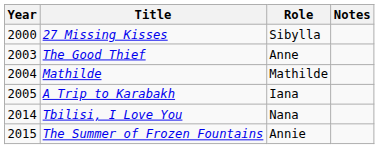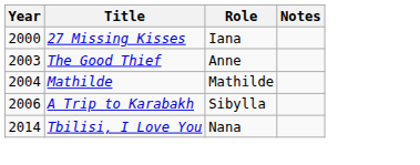 <table class="wikitable sortable">
 <tr>
 <th>Year</th>
 <th>Title</th>
 <th>Role</th>
 <th class="unsortable">Notes</th>
 </tr>
 <tr>
 <td>2000</td>
 <td><em><a href='#'>27 Missing Kisses</a></em></td>
-<td>Sibylla</td>
+<td>Iana</td>
 <td></td>
 </tr>
 <tr>
 <td>2003</td>
 <td><em><a href='#'>The Good Thief</a></em></td>
 <td>Anne</td>
 <td></td>
 </tr>
 <tr>
 <td>2004</td>
 <td><em><a href='#'>Mathilde</a></em></td>
 <td>Mathilde</td>
 <td></td>
 </tr>
 <tr>
-<td>2005</td>
+<td>2006</td>
 <td><em><a href='#'>A Trip to Karabakh</a></em></td>
-<td>Iana</td>
+<td>Sibylla</td>
 <td></td>
 </tr>
 <tr>
 <td>2014</td>
 <td><em><a href='#'>Tbilisi, I Love You</a></em></td>
 <td>Nana</td>
 <td></td>
 </tr>
-<tr>
-<td>2015</td>
-<td><em><a href='#'>The Summer of Frozen Fountains</a></em></td>
-<td>Annie</td>
-<td></td>
-</tr>
 </table>
